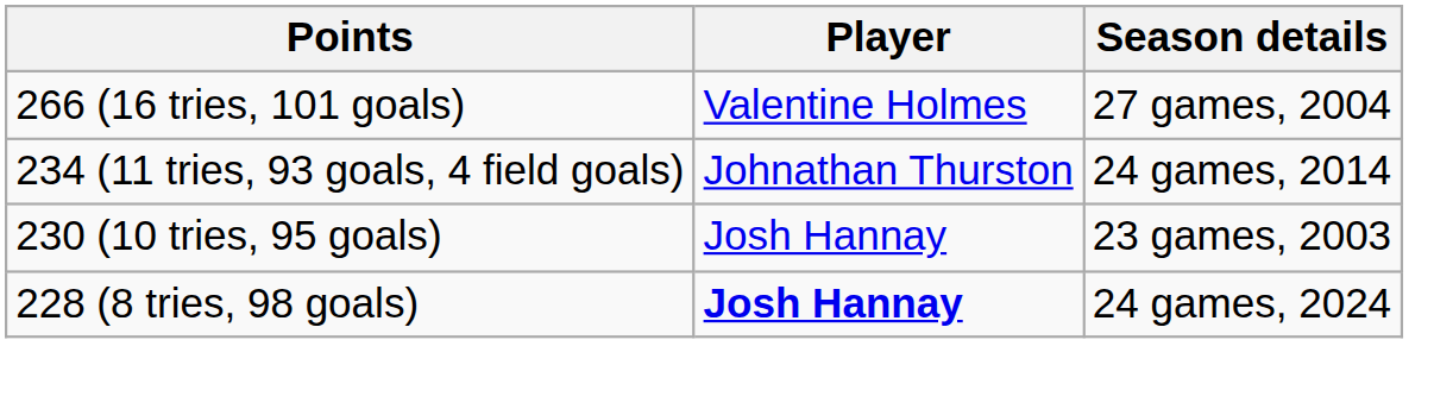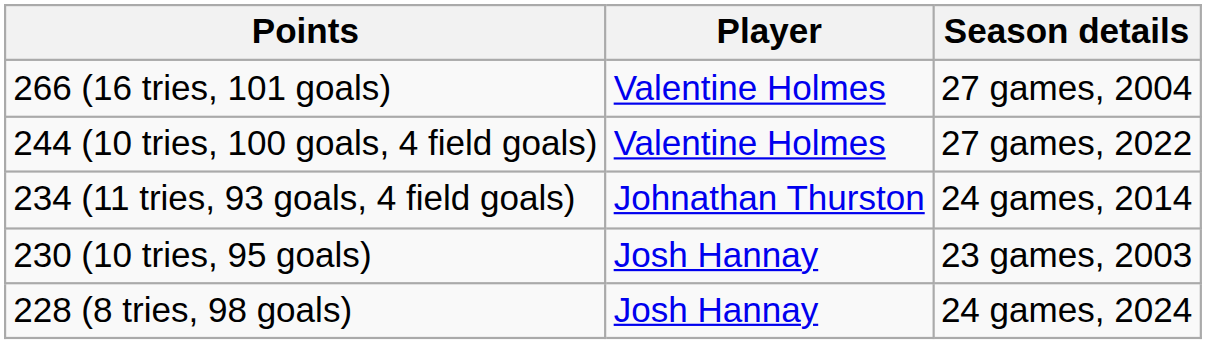 <table class="wikitable">
 <tr>
 <th>Points</th>
 <th>Player</th>
 <th>Season details</th>
 </tr>
 <tr>
 <td>266 (16 tries, 101 goals)</td>
 <td><a href='#'>Valentine Holmes</a></td>
 <td>27 games, 2004</td>
+</tr>
+<tr>
+<td>244 (10 tries, 100 goals, 4 field goals)</td>
+<td><a href='#'>Valentine Holmes</a></td>
+<td>27 games, 2022</td>
 </tr>
 <tr>
 <td>234 (11 tries, 93 goals, 4 field goals)</td>
 <td><a href='#'>Johnathan Thurston</a></td>
 <td>24 games, 2014</td>
 </tr>
 <tr>
 <td>230 (10 tries, 95 goals)</td>
 <td><a href='#'>Josh Hannay</a></td>
 <td>23 games, 2003</td>
 </tr>
 <tr>
 <td>228 (8 tries, 98 goals)</td>
-<td><strong><a href='#'>Josh Hannay</a></strong></td>
+<td><a href='#'>Josh Hannay</a></td>
 <td>24 games, 2024</td>
 </tr>
 </table>
